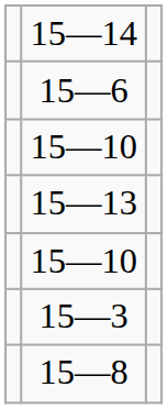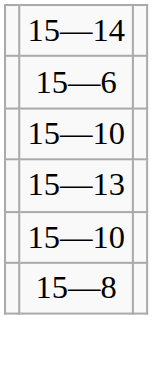 <table class="wikitable">
 <tr>
 <td><strong></strong></td>
 <td align=center>15—14</td>
 <td></td>
 </tr>
 <tr>
 <td><strong></strong></td>
 <td align=center>15—6</td>
 <td></td>
 </tr>
 <tr>
 <td><strong></strong></td>
 <td align=center>15—10</td>
 <td></td>
 </tr>
 <tr>
 <td><strong></strong></td>
 <td align=center>15—13</td>
 <td></td>
 </tr>
 <tr>
 <td><strong></strong></td>
 <td align=center>15—10</td>
 <td></td>
 </tr>
 <tr>
 <td><strong></strong></td>
-<td align=center>15—3</td>
-<td></td>
-</tr>
-<tr>
-<td><strong></strong></td>
 <td align=center>15—8</td>
 <td></td>
 </tr>
 </table>
